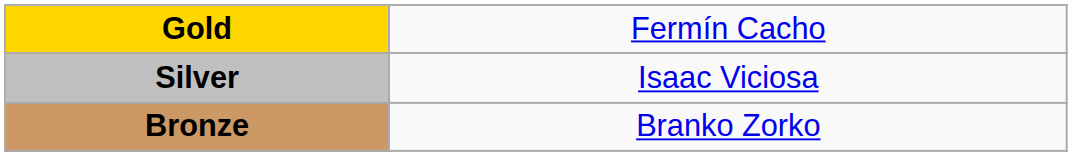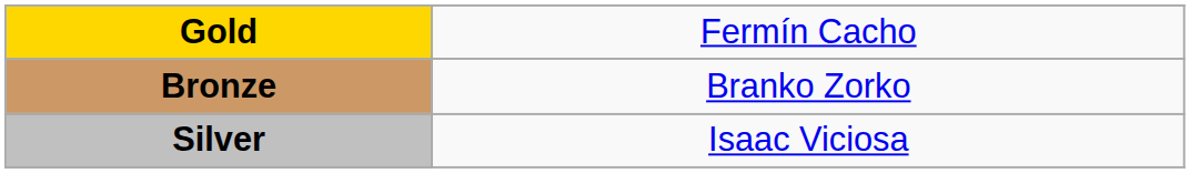 <table class="wikitable" style="text-align:center; " width="35%">
 <tr>
 <td bgcolor="gold"><strong>Gold</strong></td>
 <td><a href='#'>Fermín Cacho</a><br>  <small><em></em></small></td>
 </tr>
 <tr>
+<td bgcolor="CC9966"><strong>Bronze</strong></td>
+<td><a href='#'>Branko Zorko</a><br>  <small><em></em></small></td>
+</tr>
+<tr>
 <td bgcolor="silver"><strong>Silver</strong></td>
 <td><a href='#'>Isaac Viciosa</a><br>  <small><em></em></small></td>
 </tr>
-<tr>
-<td bgcolor="CC9966"><strong>Bronze</strong></td>
-<td><a href='#'>Branko Zorko</a><br>  <small><em></em></small></td>
-</tr>
 </table>
